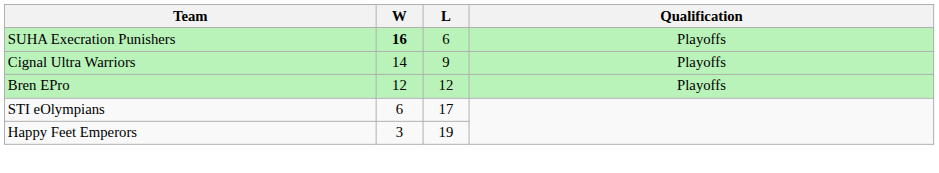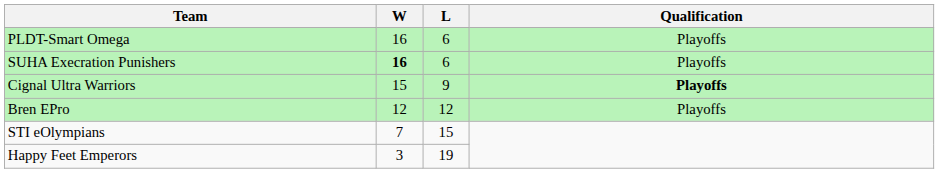 <table class="wikitable" style="text-align:center;" width=80%>
 <tr>
 <th width=40%>Team</th>
 <th width=5%>W</th>
 <th width=5%>L</th>
 <th>Qualification</th>
+</tr>
+<tr style="background: #B9F3B9">
+<td align=left>PLDT-Smart Omega</td>
+<td>16</td>
+<td>6</td>
+<td>Playoffs</td>
 </tr>
 <tr style="background: #B9F3B9">
 <td align=left>SUHA Execration Punishers</td>
 <td><strong>16</strong></td>
 <td>6</td>
 <td>Playoffs</td>
 </tr>
 <tr style="background: #B9F3B9">
 <td align=left>Cignal Ultra Warriors</td>
-<td>14</td>
+<td>15</td>
 <td>9</td>
-<td>Playoffs</td>
+<td><strong>Playoffs</strong></td>
 </tr>
 <tr style="background: #B9F3B9">
 <td align=left>Bren EPro</td>
 <td>12</td>
 <td>12</td>
 <td>Playoffs</td>
 </tr>
 <tr>
 <td align=left>STI eOlympians</td>
-<td>6</td>
-<td>17</td>
+<td>7</td>
+<td>15</td>
 <td rowspan=2></td>
 </tr>
 <tr>
 <td align=left>Happy Feet Emperors</td>
 <td>3</td>
 <td>19</td>
 </tr>
 </table>
